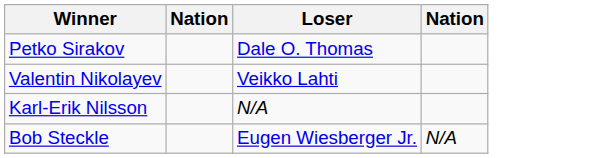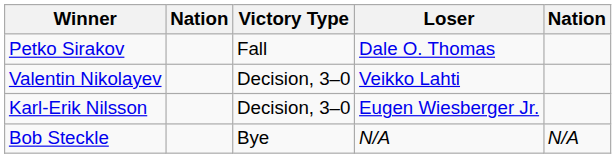 <table class="wikitable sortable" style="text-align:left;">
 <tr>
 <th>Winner</th>
 <th>Nation</th>
+<th>Victory Type</th>
 <th>Loser</th>
 <th>Nation</th>
 </tr>
 <tr>
 <td><a href='#'>Petko Sirakov</a></td>
 <td></td>
+<td>Fall</td>
 <td><a href='#'>Dale O. Thomas</a></td>
 <td></td>
 </tr>
 <tr>
 <td><a href='#'>Valentin Nikolayev</a></td>
 <td></td>
+<td>Decision, 3–0</td>
 <td><a href='#'>Veikko Lahti</a></td>
 <td></td>
 </tr>
 <tr>
 <td><a href='#'>Karl-Erik Nilsson</a></td>
 <td></td>
-<td><em>N/A</em></td>
+<td>Decision, 3–0</td>
+<td><a href='#'>Eugen Wiesberger Jr.</a></td>
 <td></td>
 </tr>
 <tr>
 <td><a href='#'>Bob Steckle</a></td>
 <td></td>
-<td><a href='#'>Eugen Wiesberger Jr.</a></td>
+<td>Bye</td>
+<td><em>N/A</em></td>
 <td><em>N/A</em></td>
 </tr>
 </table>
